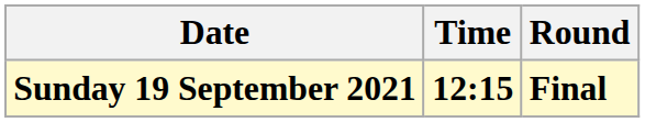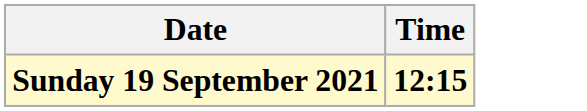 <table class="wikitable">
 <tr>
 <th>Date</th>
 <th>Time</th>
-<th>Round</th>
 </tr>
 <tr>
 <td style=background:lemonchiffon><strong>Sunday 19 September 2021</strong></td>
 <td style=background:lemonchiffon><strong>12:15</strong></td>
-<td style=background:lemonchiffon><strong>Final</strong></td>
 </tr>
 </table>
